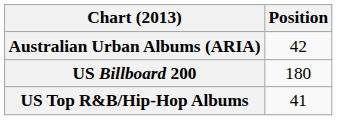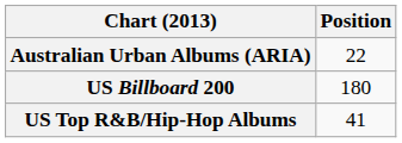 <table class="wikitable sortable plainrowheaders" style="text-align:center">
 <tr>
 <th scope="col">Chart (2013)</th>
 <th scope="col">Position</th>
 </tr>
 <tr>
 <th scope="row">Australian Urban Albums (ARIA)</th>
-<td>42</td>
+<td>22</td>
 </tr>
 <tr>
 <th scope="row">US <em>Billboard</em> 200</th>
 <td>180</td>
 </tr>
 <tr>
 <th scope="row">US Top R&B/Hip-Hop Albums</th>
 <td>41</td>
 </tr>
 </table>
